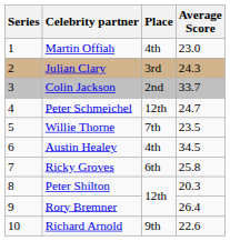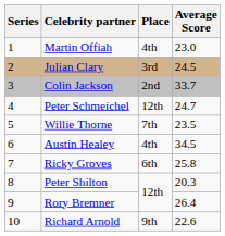 <table class="wikitable sortable" style="margin:auto;">
 <tr>
 <th>Series</th>
 <th>Celebrity partner</th>
 <th>Place</th>
 <th>Average<br>Score</th>
 </tr>
 <tr>
 <td>1</td>
 <td><a href='#'>Martin Offiah</a></td>
 <td>4th</td>
 <td>23.0</td>
 </tr>
 <tr style="background:tan;">
 <td>2</td>
 <td><a href='#'>Julian Clary</a></td>
 <td>3rd</td>
-<td>24.3</td>
+<td>24.5</td>
 </tr>
 <tr style="background:silver;">
 <td>3</td>
 <td><a href='#'>Colin Jackson</a></td>
 <td>2nd</td>
 <td>33.7</td>
 </tr>
 <tr>
 <td>4</td>
 <td><a href='#'>Peter Schmeichel</a></td>
 <td>12th</td>
 <td>24.7</td>
 </tr>
 <tr>
 <td>5</td>
 <td><a href='#'>Willie Thorne</a></td>
 <td>7th</td>
 <td>23.5</td>
 </tr>
 <tr>
 <td>6</td>
 <td><a href='#'>Austin Healey</a></td>
 <td>4th</td>
 <td>34.5</td>
 </tr>
 <tr>
 <td>7</td>
 <td><a href='#'>Ricky Groves</a></td>
 <td>6th</td>
 <td>25.8</td>
 </tr>
 <tr>
 <td>8</td>
 <td><a href='#'>Peter Shilton</a></td>
 <td rowspan="2">12th</td>
 <td>20.3</td>
 </tr>
 <tr>
 <td>9</td>
 <td><a href='#'>Rory Bremner</a></td>
 <td>26.4</td>
 </tr>
 <tr>
 <td>10</td>
 <td><a href='#'>Richard Arnold</a></td>
 <td>9th</td>
 <td>22.6</td>
 </tr>
 </table>
